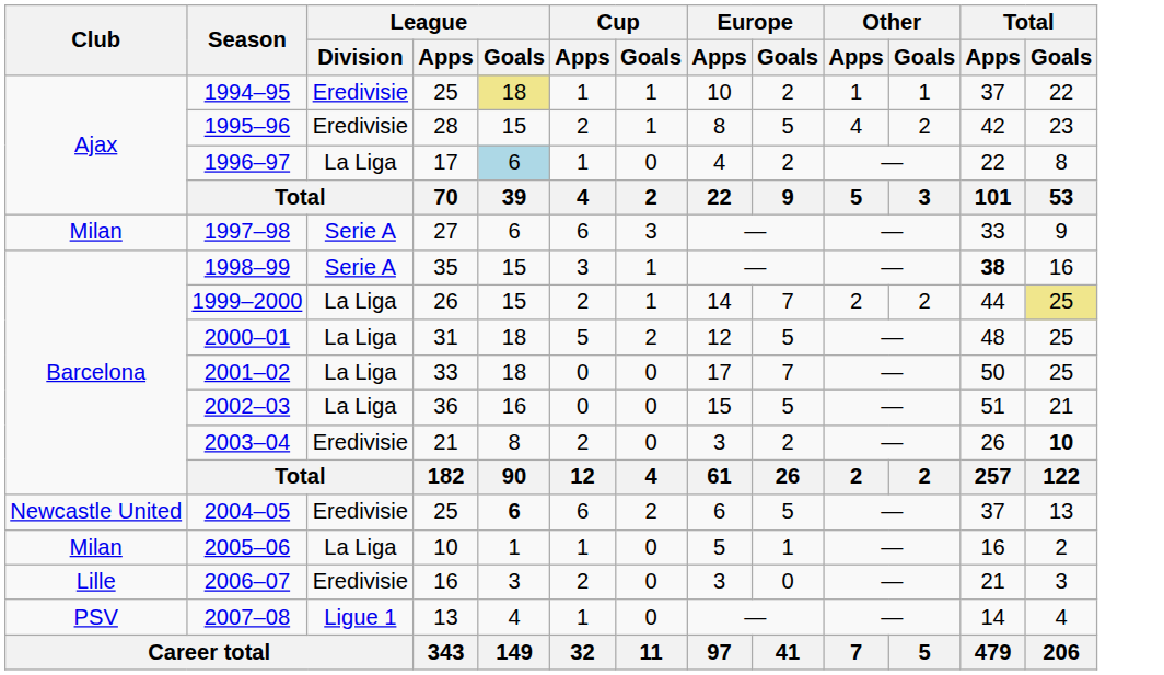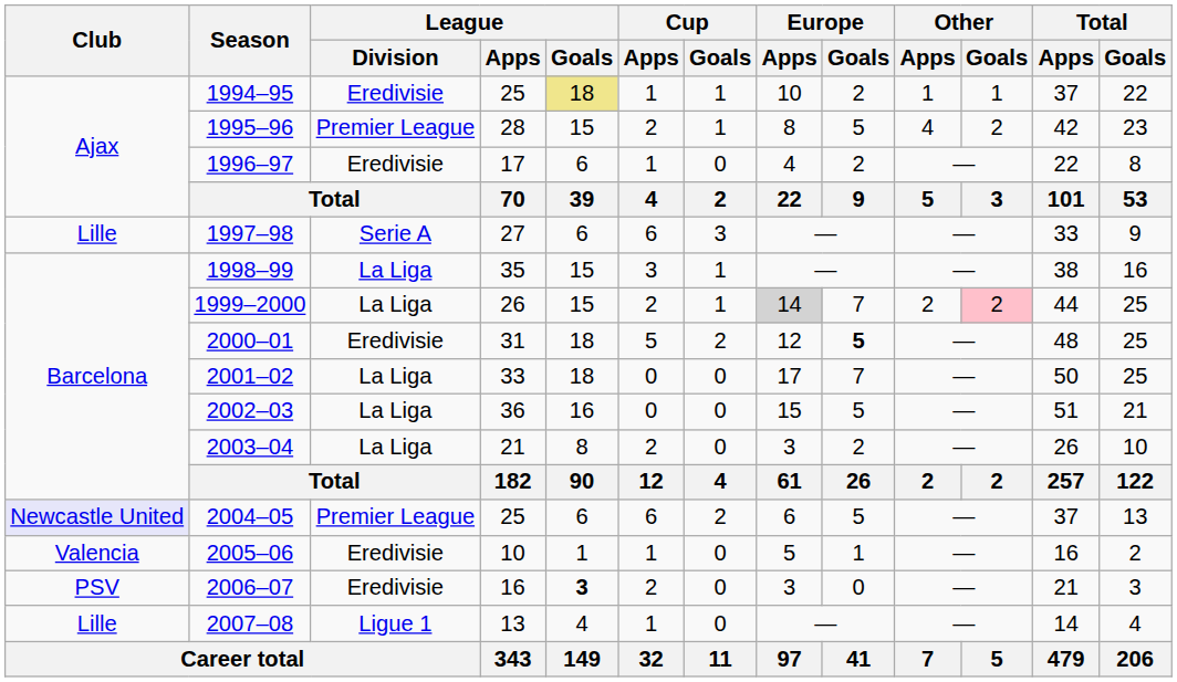 <table class="wikitable" style="text-align:center">
 <tr>
 <th rowspan="2">Club</th>
 <th rowspan="2">Season</th>
 <th colspan="3">League</th>
 <th colspan="2">Cup</th>
 <th colspan="2">Europe</th>
 <th colspan="2">Other</th>
 <th colspan="2">Total</th>
 </tr>
 <tr>
 <th>Division</th>
 <th>Apps</th>
 <th>Goals</th>
 <th>Apps</th>
 <th>Goals</th>
 <th>Apps</th>
 <th>Goals</th>
 <th>Apps</th>
 <th>Goals</th>
 <th>Apps</th>
 <th>Goals</th>
 </tr>
 <tr>
 <td rowspan="4"><a href='#'>Ajax</a></td>
 <td><a href='#'>1994–95</a></td>
 <td><a href='#'>Eredivisie</a></td>
 <td>25</td>
 <td style="background: khaki;">18</td>
 <td>1</td>
 <td>1</td>
 <td>10</td>
 <td>2</td>
 <td>1</td>
 <td>1</td>
 <td>37</td>
 <td>22</td>
 </tr>
 <tr>
 <td><a href='#'>1995–96</a></td>
-<td>Eredivisie</td>
+<td><a href='#'>Premier League</a></td>
 <td>28</td>
 <td>15</td>
 <td>2</td>
 <td>1</td>
 <td>8</td>
 <td>5</td>
 <td>4</td>
 <td>2</td>
 <td>42</td>
 <td>23</td>
 </tr>
 <tr>
 <td><a href='#'>1996–97</a></td>
-<td>La Liga</td>
+<td>Eredivisie</td>
 <td>17</td>
-<td style="background: lightblue;">6</td>
+<td>6</td>
 <td>1</td>
 <td>0</td>
 <td>4</td>
 <td>2</td>
 <td colspan=2>—</td>
 <td>22</td>
 <td>8</td>
 </tr>
 <tr>
 <th colspan="2">Total</th>
 <th>70</th>
 <th>39</th>
 <th>4</th>
 <th>2</th>
 <th>22</th>
 <th>9</th>
 <th>5</th>
 <th>3</th>
 <th>101</th>
 <th>53</th>
 </tr>
 <tr>
-<td><a href='#'>Milan</a></td>
+<td><a href='#'>Lille</a></td>
 <td><a href='#'>1997–98</a></td>
 <td><a href='#'>Serie A</a></td>
 <td>27</td>
 <td>6</td>
 <td>6</td>
 <td>3</td>
 <td colspan=2>—</td>
 <td colspan=2>—</td>
 <td>33</td>
 <td>9</td>
 </tr>
 <tr>
 <td rowspan="7"><a href='#'>Barcelona</a></td>
 <td><a href='#'>1998–99</a></td>
-<td><a href='#'>Serie A</a></td>
+<td><a href='#'>La Liga</a></td>
 <td>35</td>
 <td>15</td>
 <td>3</td>
 <td>1</td>
 <td colspan=2>—</td>
 <td colspan=2>—</td>
-<td><strong>38</strong></td>
+<td>38</td>
 <td>16</td>
 </tr>
 <tr>
 <td><a href='#'>1999–2000</a></td>
 <td>La Liga</td>
 <td>26</td>
 <td>15</td>
 <td>2</td>
 <td>1</td>
-<td>14</td>
+<td style="background: lightgrey;">14</td>
 <td>7</td>
 <td>2</td>
-<td>2</td>
+<td style="background: pink;">2</td>
 <td>44</td>
-<td style="background: khaki;">25</td>
+<td>25</td>
 </tr>
 <tr>
 <td><a href='#'>2000–01</a></td>
-<td>La Liga</td>
+<td>Eredivisie</td>
 <td>31</td>
 <td>18</td>
 <td>5</td>
 <td>2</td>
 <td>12</td>
-<td>5</td>
+<td><strong>5</strong></td>
 <td colspan=2>—</td>
 <td>48</td>
 <td>25</td>
 </tr>
 <tr>
 <td><a href='#'>2001–02</a></td>
 <td>La Liga</td>
 <td>33</td>
 <td>18</td>
 <td>0</td>
 <td>0</td>
 <td>17</td>
 <td>7</td>
 <td colspan=2>—</td>
 <td>50</td>
 <td>25</td>
 </tr>
 <tr>
 <td><a href='#'>2002–03</a></td>
 <td>La Liga</td>
 <td>36</td>
 <td>16</td>
 <td>0</td>
 <td>0</td>
 <td>15</td>
 <td>5</td>
 <td colspan=2>—</td>
 <td>51</td>
 <td>21</td>
 </tr>
 <tr>
 <td><a href='#'>2003–04</a></td>
-<td>Eredivisie</td>
+<td>La Liga</td>
 <td>21</td>
 <td>8</td>
 <td>2</td>
 <td>0</td>
 <td>3</td>
 <td>2</td>
 <td colspan=2>—</td>
 <td>26</td>
-<td><strong>10</strong></td>
+<td>10</td>
 </tr>
 <tr>
 <th colspan="2">Total</th>
 <th>182</th>
 <th>90</th>
 <th>12</th>
 <th>4</th>
 <th>61</th>
 <th>26</th>
 <th>2</th>
 <th>2</th>
 <th>257</th>
 <th>122</th>
 </tr>
 <tr>
-<td><a href='#'>Newcastle United</a></td>
+<td style="background: lavender;"><a href='#'>Newcastle United</a></td>
 <td><a href='#'>2004–05</a></td>
-<td>Eredivisie</td>
+<td><a href='#'>Premier League</a></td>
 <td>25</td>
-<td><strong>6</strong></td>
+<td>6</td>
 <td>6</td>
 <td>2</td>
 <td>6</td>
 <td>5</td>
 <td colspan=2>—</td>
 <td>37</td>
 <td>13</td>
 </tr>
 <tr>
-<td><a href='#'>Milan</a></td>
+<td><a href='#'>Valencia</a></td>
 <td><a href='#'>2005–06</a></td>
-<td>La Liga</td>
+<td>Eredivisie</td>
 <td>10</td>
 <td>1</td>
 <td>1</td>
 <td>0</td>
 <td>5</td>
 <td>1</td>
 <td colspan=2>—</td>
 <td>16</td>
 <td>2</td>
 </tr>
 <tr>
-<td><a href='#'>Lille</a></td>
+<td><a href='#'>PSV</a></td>
 <td><a href='#'>2006–07</a></td>
 <td>Eredivisie</td>
 <td>16</td>
-<td>3</td>
+<td><strong>3</strong></td>
 <td>2</td>
 <td>0</td>
 <td>3</td>
 <td>0</td>
 <td colspan=2>—</td>
 <td>21</td>
 <td>3</td>
 </tr>
 <tr>
-<td><a href='#'>PSV</a></td>
+<td><a href='#'>Lille</a></td>
 <td><a href='#'>2007–08</a></td>
 <td><a href='#'>Ligue 1</a></td>
 <td>13</td>
 <td>4</td>
 <td>1</td>
 <td>0</td>
 <td colspan=2>—</td>
 <td colspan=2>—</td>
 <td>14</td>
 <td>4</td>
 </tr>
 <tr>
 <th colspan="3">Career total</th>
 <th>343</th>
 <th>149</th>
 <th>32</th>
 <th>11</th>
 <th>97</th>
 <th>41</th>
 <th>7</th>
 <th>5</th>
 <th>479</th>
 <th>206</th>
 </tr>
 </table>
